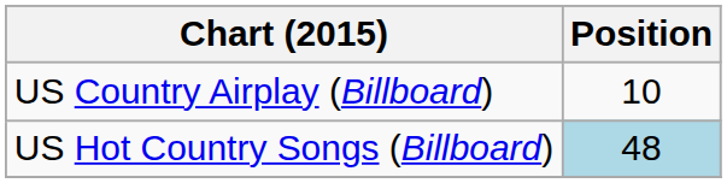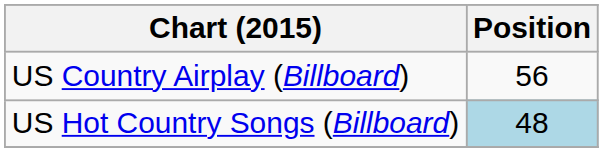 <table class="wikitable sortable">
 <tr>
 <th scope="col">Chart (2015)</th>
 <th scope="col">Position</th>
 </tr>
 <tr>
 <td>US <a href='#'>Country Airplay</a> (<em><a href='#'>Billboard</a></em>)</td>
-<td align="center">10</td>
+<td align="center">56</td>
 </tr>
 <tr>
 <td>US <a href='#'>Hot Country Songs</a> (<em><a href='#'>Billboard</a></em>)</td>
 <td align="center" style="background: lightblue;">48</td>
 </tr>
 <tr>
 </tr>
 </table>
